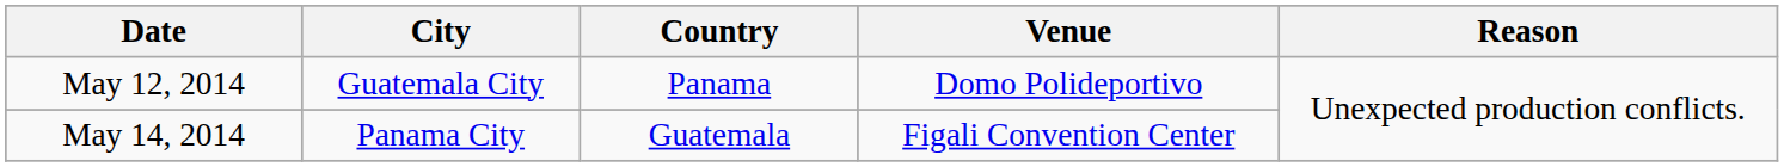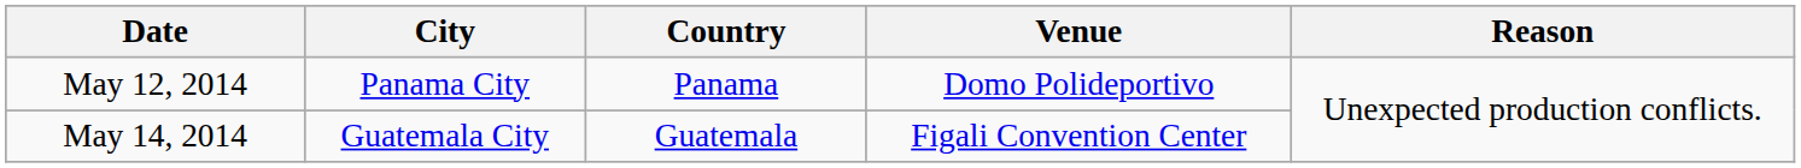 <table class="wikitable" style="text-align:center;">
 <tr>
 <th scope="col" style="width:12em;">Date</th>
 <th scope="col" style="width:10em;">City</th>
 <th scope="col" style="width:10em;">Country</th>
 <th scope="col" style="width:16em;">Venue</th>
 <th scope="col" style="width:20em;">Reason</th>
 </tr>
 <tr>
 <td>May 12, 2014</td>
-<td><a href='#'>Guatemala City</a></td>
+<td><a href='#'>Panama City</a></td>
 <td><a href='#'>Panama</a></td>
 <td><a href='#'>Domo Polideportivo</a></td>
 <td rowspan="2">Unexpected production conflicts.</td>
 </tr>
 <tr>
 <td>May 14, 2014</td>
-<td><a href='#'>Panama City</a></td>
+<td><a href='#'>Guatemala City</a></td>
 <td><a href='#'>Guatemala</a></td>
 <td><a href='#'>Figali Convention Center</a></td>
 </tr>
 </table>
